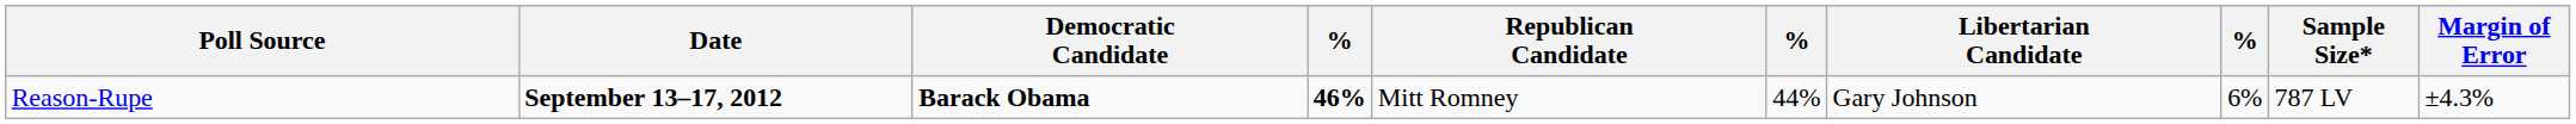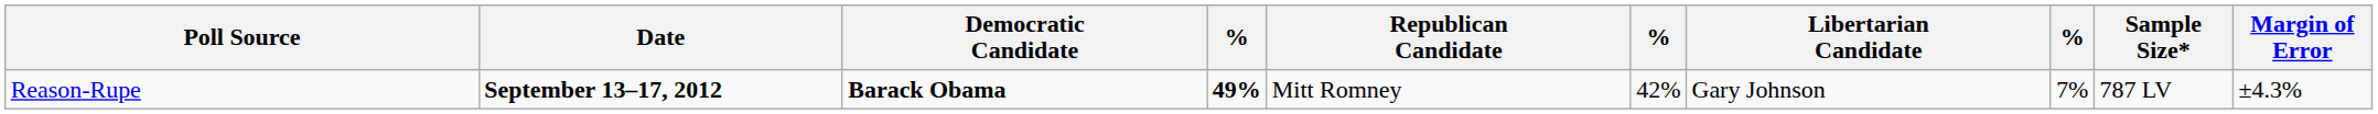 <table class="wikitable">
 <tr style="background:lightgrey;">
 <th style="width:21%;">Poll Source</th>
 <th style="width:16%;">Date</th>
 <th style="width:16%;">Democratic<br>Candidate</th>
 <th style="width:1%;">%</th>
 <th style="width:16%;">Republican<br>Candidate</th>
 <th style="width:1%;">%</th>
 <th style="width:16%;">Libertarian<br>Candidate</th>
 <th style="width:1%;">%</th>
 <th style="width:6%;">Sample<br> Size*</th>
 <th style="width:6%;"><a href='#'>Margin of Error</a></th>
 </tr>
 <tr>
 <td><a href='#'>Reason-Rupe</a></td>
 <td><strong>September 13–17, 2012</strong></td>
 <td><strong>Barack Obama</strong></td>
-<td><strong>46%</strong></td>
+<td><strong>49%</strong></td>
 <td>Mitt Romney</td>
-<td>44%</td>
+<td>42%</td>
 <td>Gary Johnson</td>
-<td>6%</td>
+<td>7%</td>
 <td>787 LV</td>
 <td>±4.3%</td>
 </tr>
 </table>
